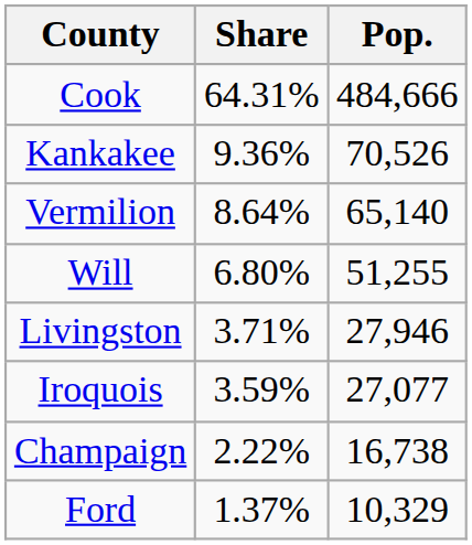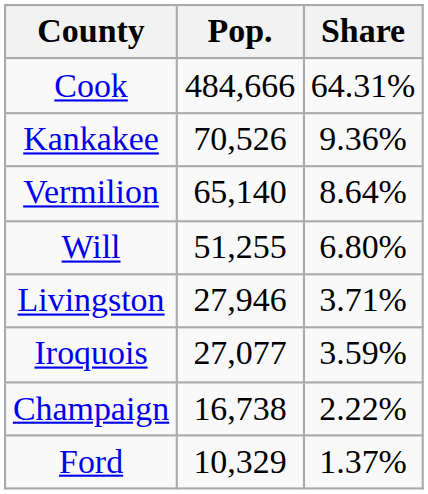 <table class="wikitable sortable" style="text-align:center;">
 <tr>
 <th>County</th>
+<th>Pop.</th>
 <th>Share</th>
-<th>Pop.</th>
 </tr>
 <tr>
 <td><a href='#'>Cook</a></td>
+<td>484,666</td>
 <td>64.31%</td>
-<td>484,666</td>
 </tr>
 <tr>
 <td><a href='#'>Kankakee</a></td>
+<td>70,526</td>
 <td>9.36%</td>
-<td>70,526</td>
 </tr>
 <tr>
 <td><a href='#'>Vermilion</a></td>
+<td>65,140</td>
 <td>8.64%</td>
-<td>65,140</td>
 </tr>
 <tr>
 <td><a href='#'>Will</a></td>
+<td>51,255</td>
 <td>6.80%</td>
-<td>51,255</td>
 </tr>
 <tr>
 <td><a href='#'>Livingston</a></td>
+<td>27,946</td>
 <td>3.71%</td>
-<td>27,946</td>
 </tr>
 <tr>
 <td><a href='#'>Iroquois</a></td>
+<td>27,077</td>
 <td>3.59%</td>
-<td>27,077</td>
 </tr>
 <tr>
 <td><a href='#'>Champaign</a></td>
+<td>16,738</td>
 <td>2.22%</td>
-<td>16,738</td>
 </tr>
 <tr>
 <td><a href='#'>Ford</a></td>
+<td>10,329</td>
 <td>1.37%</td>
-<td>10,329</td>
 </tr>
 </table>
